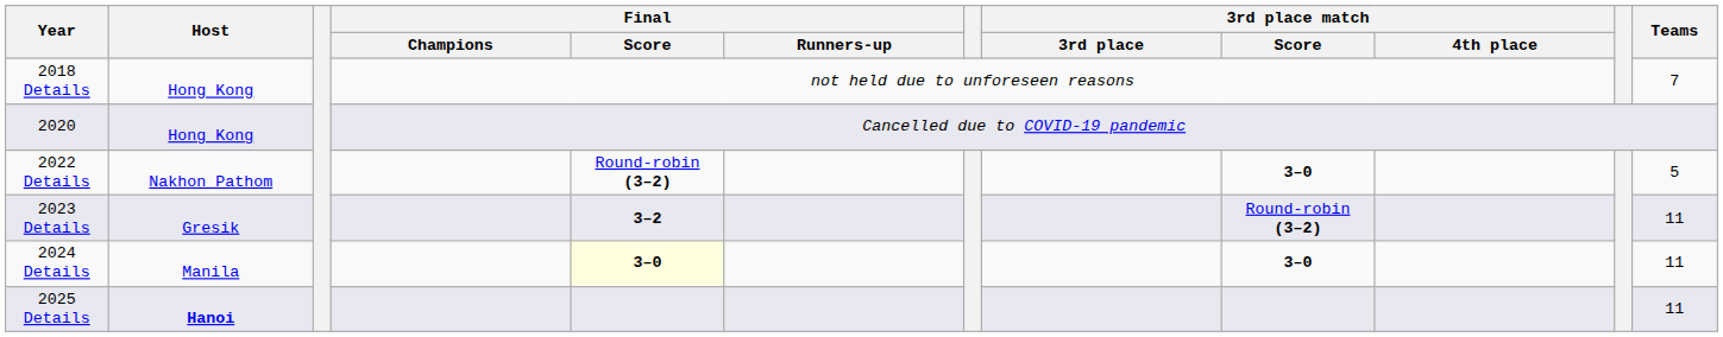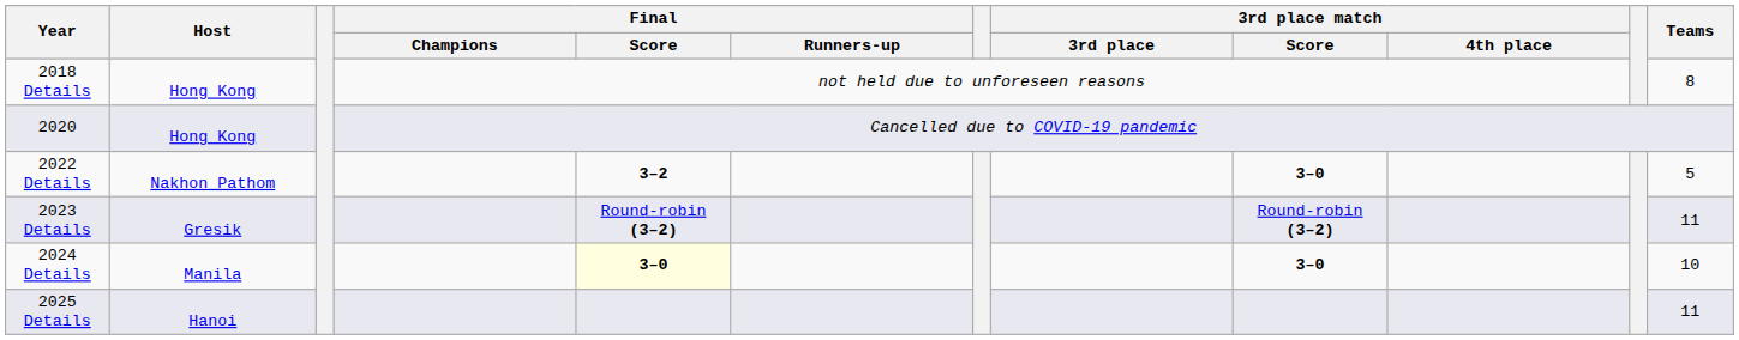 <table class="wikitable" style="font-size:90%; width: 100%; text-align: center;">
 <tr bgcolor=#c1d8ff>
 <th rowspan=2 width=6%>Year</th>
 <th rowspan=2 width=12%>Host</th>
 <th width=1% rowspan=8 bgcolor=#ffffff></th>
 <th colspan=3>Final</th>
 <th width=1% rowspan=2 bgcolor=#ffffff></th>
 <th colspan=3>3rd place match</th>
 <th width=1% rowspan=3 bgcolor=#ffffff></th>
 <th rowspan=2 width=5%>Teams</th>
 </tr>
 <tr bgcolor=#efefef>
 <th width=14%>Champions</th>
 <th width=9%>Score</th>
 <th width=14%>Runners-up</th>
 <th width=14%>3rd place</th>
 <th width=9%>Score</th>
 <th width=14%>4th place</th>
 </tr>
 <tr>
 <td>2018<br><a href='#'>Details</a></td>
 <td><br><a href='#'>Hong Kong</a></td>
 <td colspan=7><em>not held due to unforeseen reasons</em></td>
-<td>7</td>
+<td>8</td>
 </tr>
 <tr bgcolor=#e8e8f0>
 <td>2020</td>
 <td><br><a href='#'>Hong Kong</a></td>
 <td colspan=9><em>Cancelled due to <a href='#'>COVID-19 pandemic</a></em></td>
 </tr>
 <tr>
 <td>2022<br><a href='#'>Details</a></td>
 <td><br><a href='#'>Nakhon Pathom</a></td>
 <td><strong></strong></td>
-<td><a href='#'>Round-robin</a> <br> <strong>(3–2)</strong></td>
+<td><strong>3–2</strong></td>
 <td></td>
 <th width=1% rowspan=4 bgcolor=#ffffff></th>
 <td></td>
 <td><strong>3–0</strong></td>
 <td></td>
 <th width=1% rowspan=4 bgcolor=#ffffff></th>
 <td>5</td>
 </tr>
 <tr bgcolor=#e8e8f0>
 <td>2023<br><a href='#'>Details</a></td>
 <td><br><a href='#'>Gresik</a></td>
 <td><strong></strong></td>
-<td><strong>3–2</strong></td>
+<td><a href='#'>Round-robin</a> <br> <strong>(3–2)</strong></td>
 <td></td>
 <td></td>
 <td><a href='#'>Round-robin</a> <br> <strong>(3–2)</strong></td>
 <td></td>
 <td>11</td>
 </tr>
 <tr>
 <td>2024<br><a href='#'>Details</a></td>
 <td><br><a href='#'>Manila</a></td>
 <td><strong></strong></td>
 <td style="background: lightyellow;"><strong>3–0</strong></td>
 <td></td>
 <td></td>
 <td><strong>3–0</strong></td>
 <td></td>
-<td>11</td>
+<td>10</td>
 </tr>
 <tr bgcolor=#e8e8f0>
 <td>2025<br><a href='#'>Details</a></td>
-<td><strong><br><a href='#'>Hanoi</a></strong></td>
+<td><br><a href='#'>Hanoi</a></td>
 <td></td>
 <td></td>
 <td></td>
 <td></td>
 <td></td>
 <td></td>
 <td>11</td>
 </tr>
 </table>
